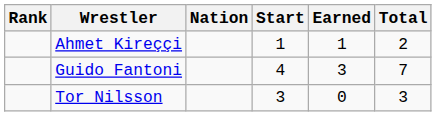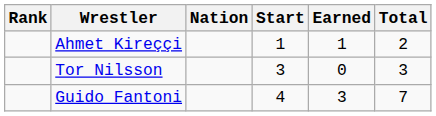 <table class="wikitable sortable" style="text-align:center;">
 <tr>
 <th>Rank</th>
 <th>Wrestler</th>
 <th>Nation</th>
 <th>Start</th>
 <th>Earned</th>
 <th>Total</th>
 </tr>
 <tr>
 <td></td>
 <td align=left><a href='#'>Ahmet Kireççi</a></td>
 <td align=left></td>
 <td>1</td>
 <td>1</td>
 <td>2</td>
 </tr>
 <tr>
 <td></td>
+<td align=left><a href='#'>Tor Nilsson</a></td>
+<td align=left></td>
+<td>3</td>
+<td>0</td>
+<td>3</td>
+</tr>
+<tr>
+<td></td>
 <td align=left><a href='#'>Guido Fantoni</a></td>
 <td align=left></td>
 <td>4</td>
 <td>3</td>
 <td>7</td>
 </tr>
-<tr>
-<td></td>
-<td align=left><a href='#'>Tor Nilsson</a></td>
-<td align=left></td>
-<td>3</td>
-<td>0</td>
-<td>3</td>
-</tr>
 </table>
